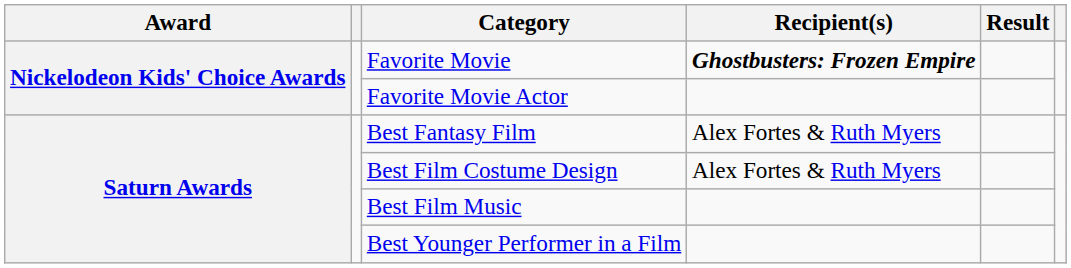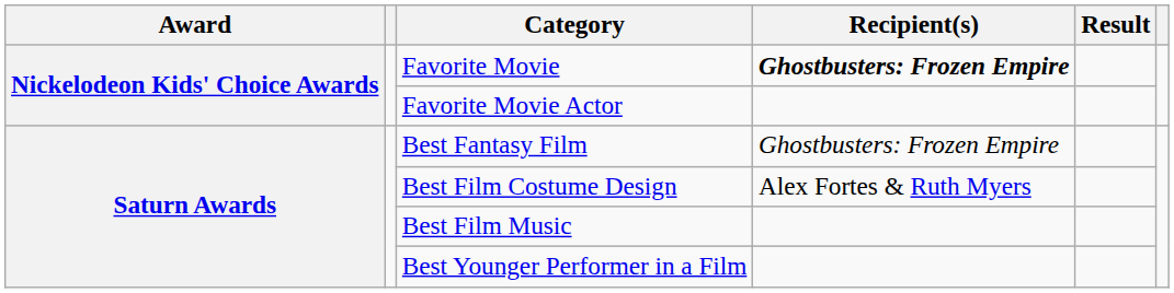 <table class="wikitable sortable plainrowheaders col6center">
 <tr>
 <th scope="col">Award</th>
 <th scope="col"></th>
 <th scope="col">Category</th>
 <th scope="col">Recipient(s)</th>
 <th scope="col">Result</th>
 <th scope="col" class="unsortable"></th>
 </tr>
 <tr>
 <th scope="row" rowspan="2"><a href='#'>Nickelodeon Kids' Choice Awards</a></th>
 <td rowspan="2"><a href='#'></a></td>
 <td><a href='#'>Favorite Movie</a></td>
 <td><strong><em>Ghostbusters: Frozen Empire</em></strong></td>
 <td></td>
 <td rowspan="2"></td>
 </tr>
 <tr>
 <td><a href='#'>Favorite Movie Actor</a></td>
 <td></td>
 <td></td>
 </tr>
 <tr>
 <th scope="row" rowspan="4"><a href='#'>Saturn Awards</a></th>
 <td rowspan="4"><a href='#'></a></td>
 <td><a href='#'>Best Fantasy Film</a></td>
-<td>Alex Fortes & <a href='#'>Ruth Myers</a></td>
+<td><em>Ghostbusters: Frozen Empire</em></td>
 <td></td>
 <td rowspan="4"></td>
 </tr>
 <tr>
 <td><a href='#'>Best Film Costume Design</a></td>
 <td>Alex Fortes & <a href='#'>Ruth Myers</a></td>
 <td></td>
 </tr>
 <tr>
 <td><a href='#'>Best Film Music</a></td>
 <td></td>
 <td></td>
 </tr>
 <tr>
 <td><a href='#'>Best Younger Performer in a Film</a></td>
 <td></td>
 <td></td>
 </tr>
 </table>
